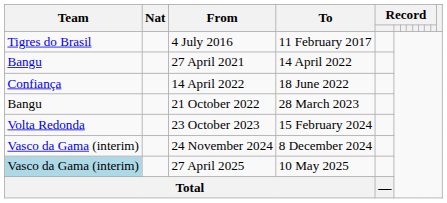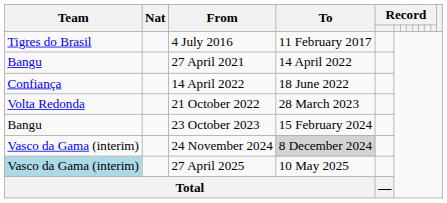 <table class="wikitable" style="text-align: center">
 <tr>
 <th rowspan="2">Team</th>
 <th rowspan="2">Nat</th>
 <th rowspan="2">From</th>
 <th rowspan="2">To</th>
 <th colspan="8">Record</th>
 <th rowspan=2></th>
 </tr>
 <tr>
 <th></th>
 <th></th>
 <th></th>
 <th></th>
 <th></th>
 <th></th>
 <th></th>
 <th></th>
 </tr>
 <tr>
 <td align=left><a href='#'>Tigres do Brasil</a></td>
 <td></td>
 <td align=left>4 July 2016</td>
 <td align=left>11 February 2017<br></td>
 <td></td>
 </tr>
 <tr>
 <td align=left><a href='#'>Bangu</a></td>
 <td></td>
 <td align=left>27 April 2021</td>
 <td align=left>14 April 2022<br></td>
 <td></td>
 </tr>
 <tr>
 <td align=left><a href='#'>Confiança</a></td>
 <td></td>
 <td align=left>14 April 2022</td>
 <td align=left>18 June 2022<br></td>
 <td></td>
 </tr>
 <tr>
-<td align=left>Bangu</td>
+<td align=left><a href='#'>Volta Redonda</a></td>
 <td></td>
 <td align=left>21 October 2022</td>
 <td align=left>28 March 2023<br></td>
 <td></td>
 </tr>
 <tr>
-<td align=left><a href='#'>Volta Redonda</a></td>
+<td align=left>Bangu</td>
 <td></td>
 <td align=left>23 October 2023</td>
 <td align=left>15 February 2024<br></td>
 <td></td>
 </tr>
 <tr>
 <td align=left><a href='#'>Vasco da Gama</a> (interim)</td>
 <td></td>
 <td align=left>24 November 2024</td>
-<td align=left>8 December 2024<br></td>
+<td align=left style="background: lightgrey;">8 December 2024<br></td>
 <td></td>
 </tr>
 <tr>
 <td align=left style="background: lightblue;">Vasco da Gama (interim)</td>
 <td></td>
 <td align=left>27 April 2025</td>
 <td align=left>10 May 2025<br></td>
 <td></td>
 </tr>
 <tr>
 <th colspan="4">Total<br></th>
 <th>—</th>
 </tr>
 </table>
